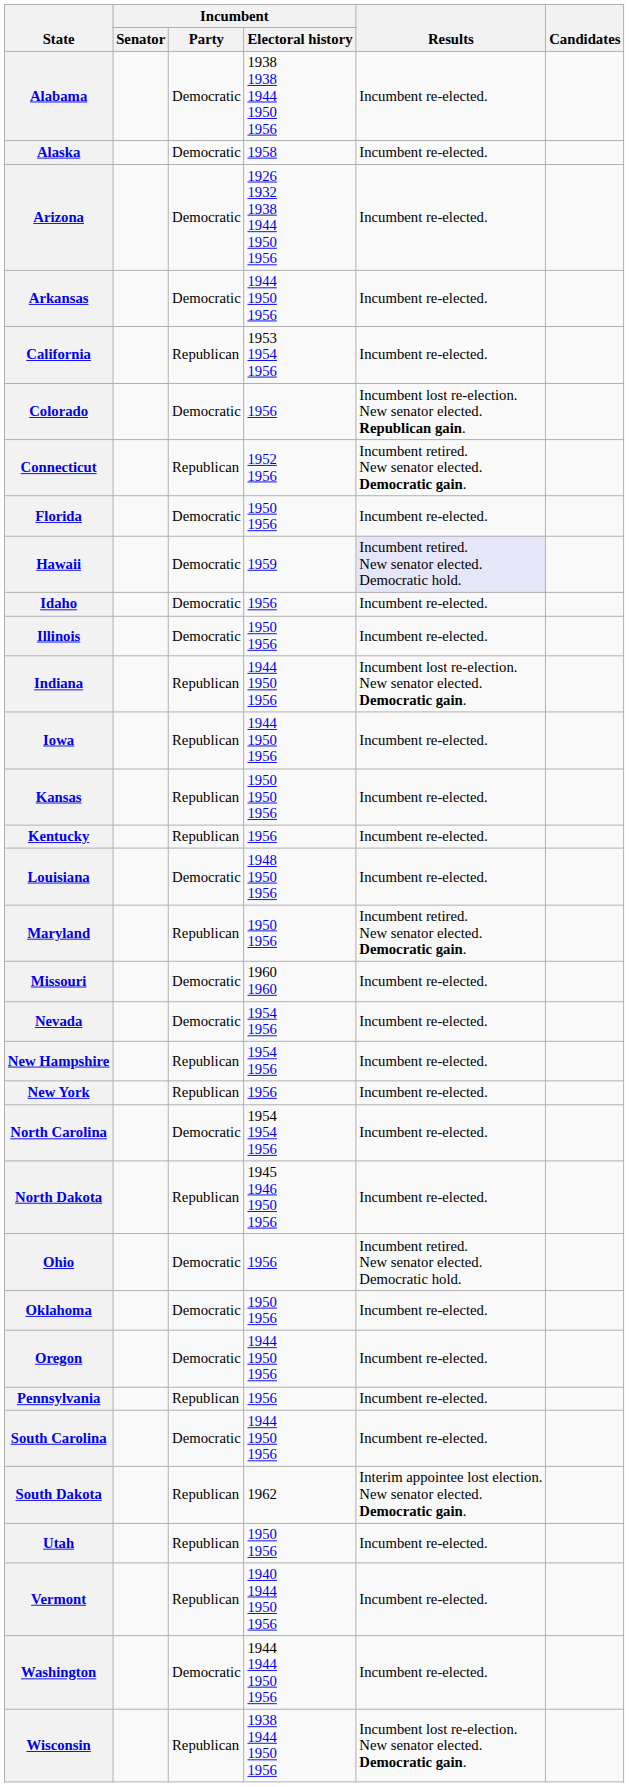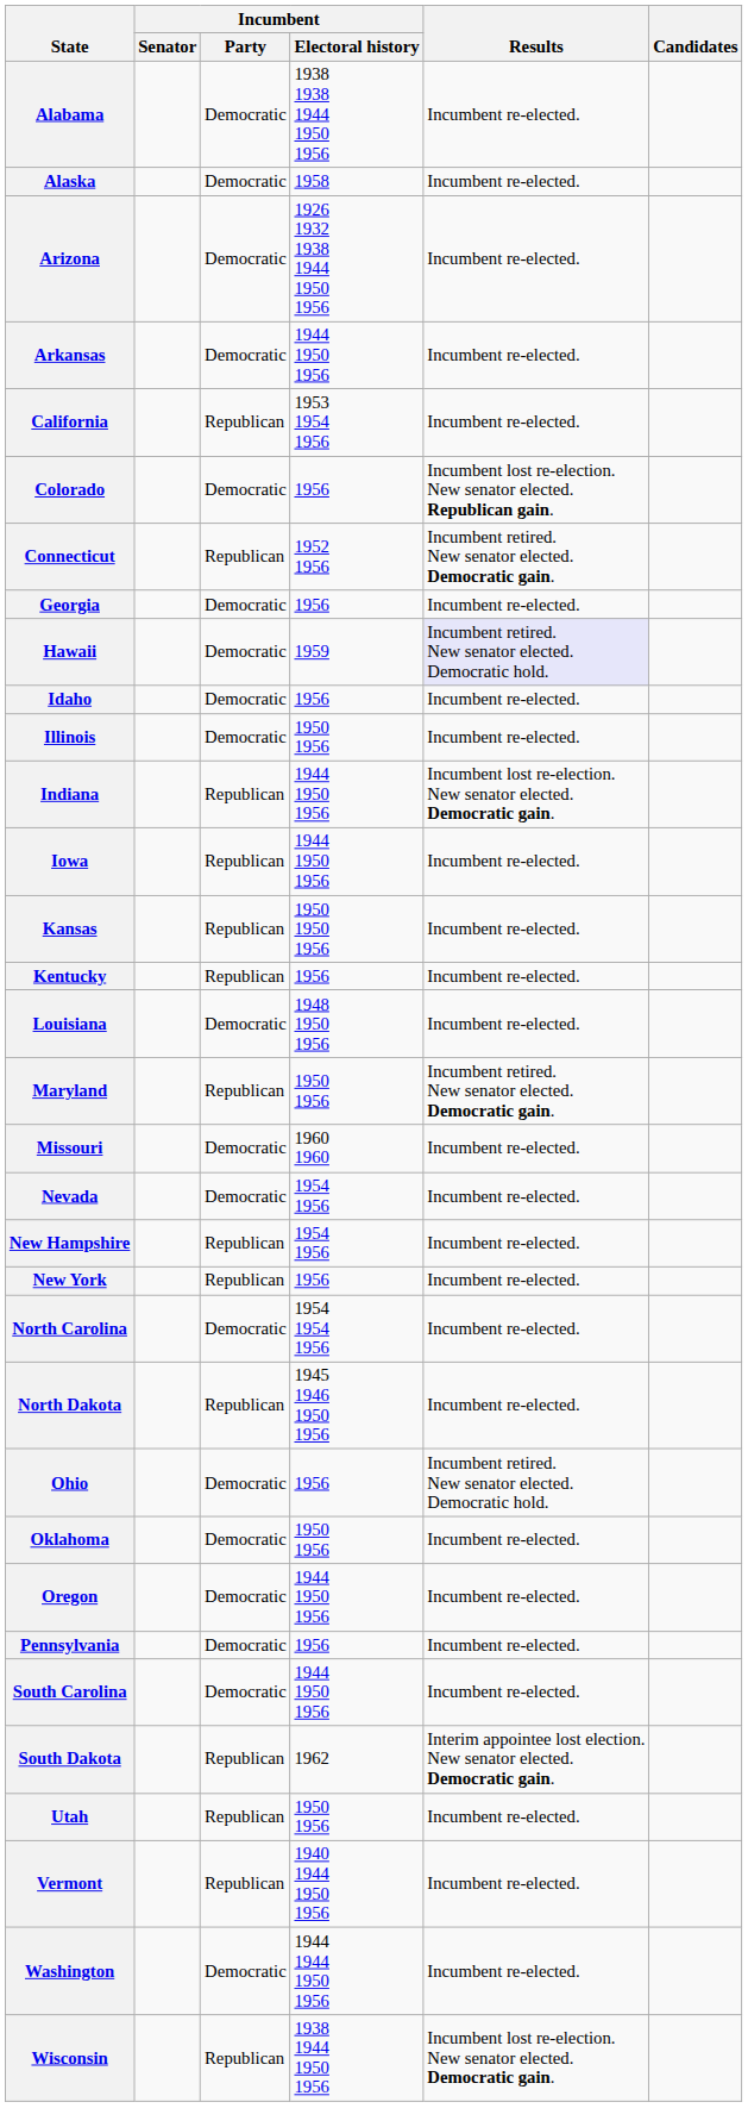 <table class="wikitable sortable">
 <tr valign=bottom>
 <th rowspan=2>State</th>
 <th colspan=3>Incumbent</th>
 <th rowspan=2>Results</th>
 <th rowspan=2>Candidates</th>
 </tr>
 <tr>
 <th>Senator</th>
 <th>Party</th>
 <th>Electoral history</th>
 </tr>
 <tr>
 <th><a href='#'>Alabama</a></th>
 <td></td>
 <td>Democratic</td>
 <td>1938 <br><a href='#'>1938</a><br><a href='#'>1944</a><br><a href='#'>1950</a><br><a href='#'>1956</a></td>
 <td>Incumbent re-elected.</td>
 <td nowrap></td>
 </tr>
 <tr>
 <th><a href='#'>Alaska</a></th>
 <td></td>
 <td>Democratic</td>
 <td><a href='#'>1958 </a></td>
 <td>Incumbent re-elected.</td>
 <td nowrap></td>
 </tr>
 <tr>
 <th><a href='#'>Arizona</a></th>
 <td></td>
 <td>Democratic</td>
 <td><a href='#'>1926</a><br><a href='#'>1932</a><br><a href='#'>1938</a><br><a href='#'>1944</a><br><a href='#'>1950</a><br><a href='#'>1956</a></td>
 <td>Incumbent re-elected.</td>
 <td nowrap></td>
 </tr>
 <tr>
 <th><a href='#'>Arkansas</a></th>
 <td></td>
 <td>Democratic</td>
 <td><a href='#'>1944</a><br><a href='#'>1950</a><br><a href='#'>1956</a></td>
 <td>Incumbent re-elected.</td>
 <td nowrap></td>
 </tr>
 <tr>
 <th><a href='#'>California</a></th>
 <td></td>
 <td>Republican</td>
 <td>1953 <br><a href='#'>1954 </a><br><a href='#'>1956</a></td>
 <td>Incumbent re-elected.</td>
 <td nowrap></td>
 </tr>
 <tr>
 <th><a href='#'>Colorado</a></th>
 <td></td>
 <td>Democratic</td>
 <td><a href='#'>1956</a></td>
 <td>Incumbent lost re-election.<br>New senator elected.<br><strong>Republican gain</strong>.</td>
 <td nowrap></td>
 </tr>
 <tr>
 <th><a href='#'>Connecticut</a></th>
 <td></td>
 <td>Republican</td>
 <td><a href='#'>1952 </a><br><a href='#'>1956</a></td>
 <td>Incumbent retired.<br>New senator elected.<br><strong>Democratic gain</strong>.</td>
 <td nowrap></td>
 </tr>
 <tr>
-<th><a href='#'>Florida</a></th>
+<th><a href='#'>Georgia</a></th>
 <td></td>
 <td>Democratic</td>
-<td><a href='#'>1950</a><br><a href='#'>1956</a></td>
+<td><a href='#'>1956</a></td>
 <td>Incumbent re-elected.</td>
 <td nowrap></td>
 </tr>
 <tr>
 <th><a href='#'>Hawaii</a></th>
 <td></td>
 <td>Democratic</td>
 <td><a href='#'>1959 </a></td>
 <td style="background: lavender;">Incumbent retired.<br>New senator elected.<br>Democratic hold.</td>
 <td nowrap></td>
 </tr>
 <tr>
 <th><a href='#'>Idaho</a></th>
 <td></td>
 <td>Democratic</td>
 <td><a href='#'>1956</a></td>
 <td>Incumbent re-elected.</td>
 <td nowrap></td>
 </tr>
 <tr>
 <th><a href='#'>Illinois</a></th>
 <td></td>
 <td>Democratic</td>
 <td><a href='#'>1950</a><br><a href='#'>1956</a></td>
 <td>Incumbent re-elected.</td>
 <td nowrap></td>
 </tr>
 <tr>
 <th><a href='#'>Indiana</a></th>
 <td></td>
 <td>Republican</td>
 <td><a href='#'>1944</a><br><a href='#'>1950</a><br><a href='#'>1956</a></td>
 <td>Incumbent lost re-election.<br>New senator elected.<br><strong>Democratic gain</strong>.</td>
 <td nowrap></td>
 </tr>
 <tr>
 <th><a href='#'>Iowa</a></th>
 <td></td>
 <td>Republican</td>
 <td><a href='#'>1944</a><br><a href='#'>1950</a><br><a href='#'>1956</a></td>
 <td>Incumbent re-elected.</td>
 <td nowrap></td>
 </tr>
 <tr>
 <th><a href='#'>Kansas</a></th>
 <td></td>
 <td>Republican</td>
 <td><a href='#'>1950 </a><br><a href='#'>1950</a><br><a href='#'>1956</a></td>
 <td>Incumbent re-elected.</td>
 <td nowrap></td>
 </tr>
 <tr>
 <th><a href='#'>Kentucky</a></th>
 <td></td>
 <td>Republican</td>
 <td><a href='#'>1956</a></td>
 <td>Incumbent re-elected.</td>
 <td nowrap></td>
 </tr>
 <tr>
 <th><a href='#'>Louisiana</a></th>
 <td></td>
 <td>Democratic</td>
 <td><a href='#'>1948 </a><br><a href='#'>1950</a><br><a href='#'>1956</a></td>
 <td>Incumbent re-elected.</td>
 <td nowrap></td>
 </tr>
 <tr>
 <th><a href='#'>Maryland</a></th>
 <td></td>
 <td>Republican</td>
 <td><a href='#'>1950</a><br><a href='#'>1956</a></td>
 <td>Incumbent retired.<br>New senator elected.<br><strong>Democratic gain</strong>.</td>
 <td nowrap></td>
 </tr>
 <tr>
 <th><a href='#'>Missouri</a></th>
 <td></td>
 <td>Democratic</td>
 <td>1960 <br><a href='#'>1960 </a></td>
 <td>Incumbent re-elected.</td>
 <td nowrap></td>
 </tr>
 <tr>
 <th><a href='#'>Nevada</a></th>
 <td></td>
 <td>Democratic</td>
 <td><a href='#'>1954 </a><br><a href='#'>1956</a></td>
 <td>Incumbent re-elected.</td>
 <td nowrap></td>
 </tr>
 <tr>
 <th><a href='#'>New Hampshire</a></th>
 <td></td>
 <td>Republican</td>
 <td><a href='#'>1954 </a><br><a href='#'>1956</a></td>
 <td>Incumbent re-elected.</td>
 <td nowrap></td>
 </tr>
 <tr>
 <th><a href='#'>New York</a></th>
 <td></td>
 <td>Republican</td>
 <td><a href='#'>1956</a></td>
 <td>Incumbent re-elected.</td>
 <td nowrap></td>
 </tr>
 <tr>
 <th><a href='#'>North Carolina</a></th>
 <td></td>
 <td>Democratic</td>
 <td>1954 <br><a href='#'>1954 </a><br><a href='#'>1956</a></td>
 <td>Incumbent re-elected.</td>
 <td nowrap></td>
 </tr>
 <tr>
 <th><a href='#'>North Dakota</a></th>
 <td></td>
 <td>Republican</td>
 <td>1945 <br><a href='#'>1946 </a><br><a href='#'>1950</a><br><a href='#'>1956</a></td>
 <td>Incumbent re-elected.</td>
 <td nowrap></td>
 </tr>
 <tr>
 <th><a href='#'>Ohio</a></th>
 <td></td>
 <td>Democratic</td>
 <td><a href='#'>1956</a></td>
 <td>Incumbent retired.<br>New senator elected.<br>Democratic hold.</td>
 <td nowrap></td>
 </tr>
 <tr>
 <th><a href='#'>Oklahoma</a></th>
 <td></td>
 <td>Democratic</td>
 <td><a href='#'>1950</a><br><a href='#'>1956</a></td>
 <td>Incumbent re-elected.</td>
 <td nowrap></td>
 </tr>
 <tr>
 <th><a href='#'>Oregon</a></th>
 <td></td>
 <td>Democratic</td>
 <td><a href='#'>1944</a><br><a href='#'>1950</a><br><a href='#'>1956</a></td>
 <td>Incumbent re-elected.</td>
 <td nowrap></td>
 </tr>
 <tr>
 <th><a href='#'>Pennsylvania</a></th>
 <td></td>
-<td>Republican</td>
+<td>Democratic</td>
 <td><a href='#'>1956</a></td>
 <td>Incumbent re-elected.</td>
 <td nowrap></td>
 </tr>
 <tr>
 <th><a href='#'>South Carolina</a></th>
 <td></td>
 <td>Democratic</td>
 <td><a href='#'>1944</a><br><a href='#'>1950</a><br><a href='#'>1956</a></td>
 <td>Incumbent re-elected.</td>
 <td nowrap></td>
 </tr>
 <tr>
 <th><a href='#'>South Dakota</a></th>
 <td></td>
 <td>Republican</td>
 <td>1962 </td>
 <td>Interim appointee lost election.<br>New senator elected.<br><strong>Democratic gain</strong>.</td>
 <td nowrap></td>
 </tr>
 <tr>
 <th><a href='#'>Utah</a></th>
 <td></td>
 <td>Republican</td>
 <td><a href='#'>1950</a><br><a href='#'>1956</a></td>
 <td>Incumbent re-elected.</td>
 <td nowrap></td>
 </tr>
 <tr>
 <th><a href='#'>Vermont</a></th>
 <td></td>
 <td>Republican</td>
 <td><a href='#'>1940 </a><br><a href='#'>1944</a><br><a href='#'>1950</a><br><a href='#'>1956</a></td>
 <td>Incumbent re-elected.</td>
 <td nowrap></td>
 </tr>
 <tr>
 <th><a href='#'>Washington</a></th>
 <td></td>
 <td>Democratic</td>
 <td>1944 <br><a href='#'>1944</a><br><a href='#'>1950</a><br><a href='#'>1956</a></td>
 <td>Incumbent re-elected.</td>
 <td nowrap></td>
 </tr>
 <tr>
 <th><a href='#'>Wisconsin</a></th>
 <td></td>
 <td>Republican</td>
 <td><a href='#'>1938</a><br><a href='#'>1944</a><br><a href='#'>1950</a><br><a href='#'>1956</a></td>
 <td>Incumbent lost re-election.<br>New senator elected.<br><strong>Democratic gain</strong>.</td>
 <td nowrap></td>
 </tr>
 </table>
